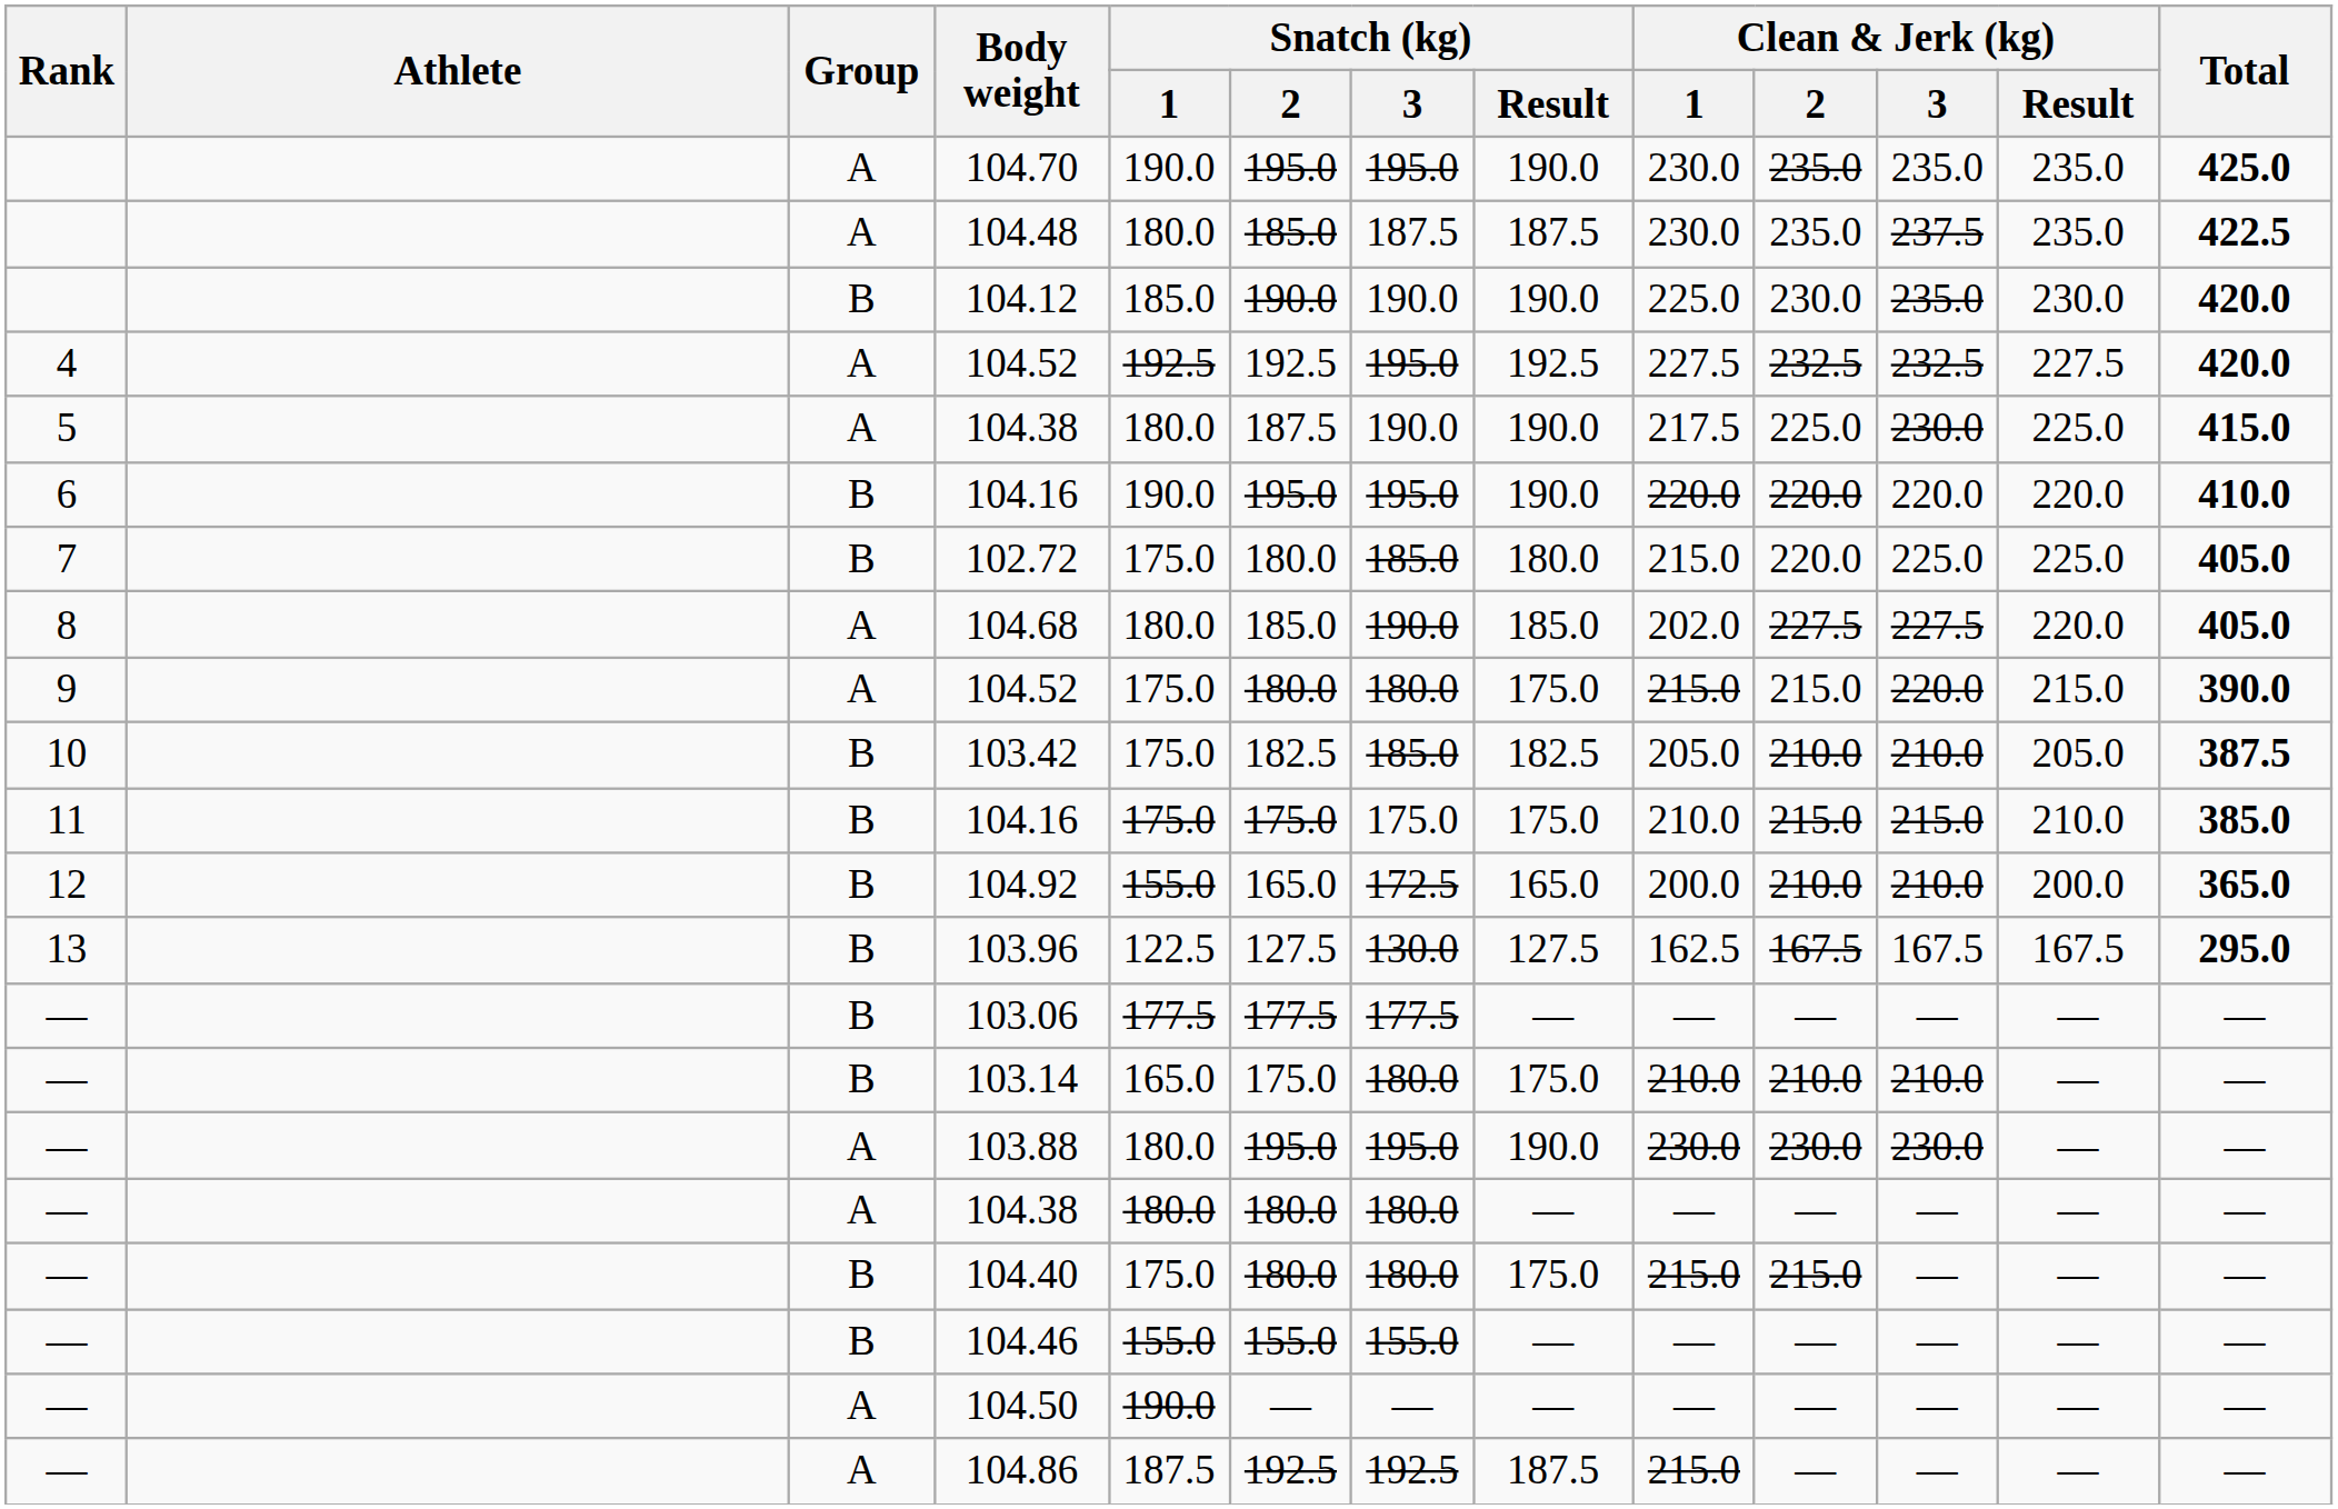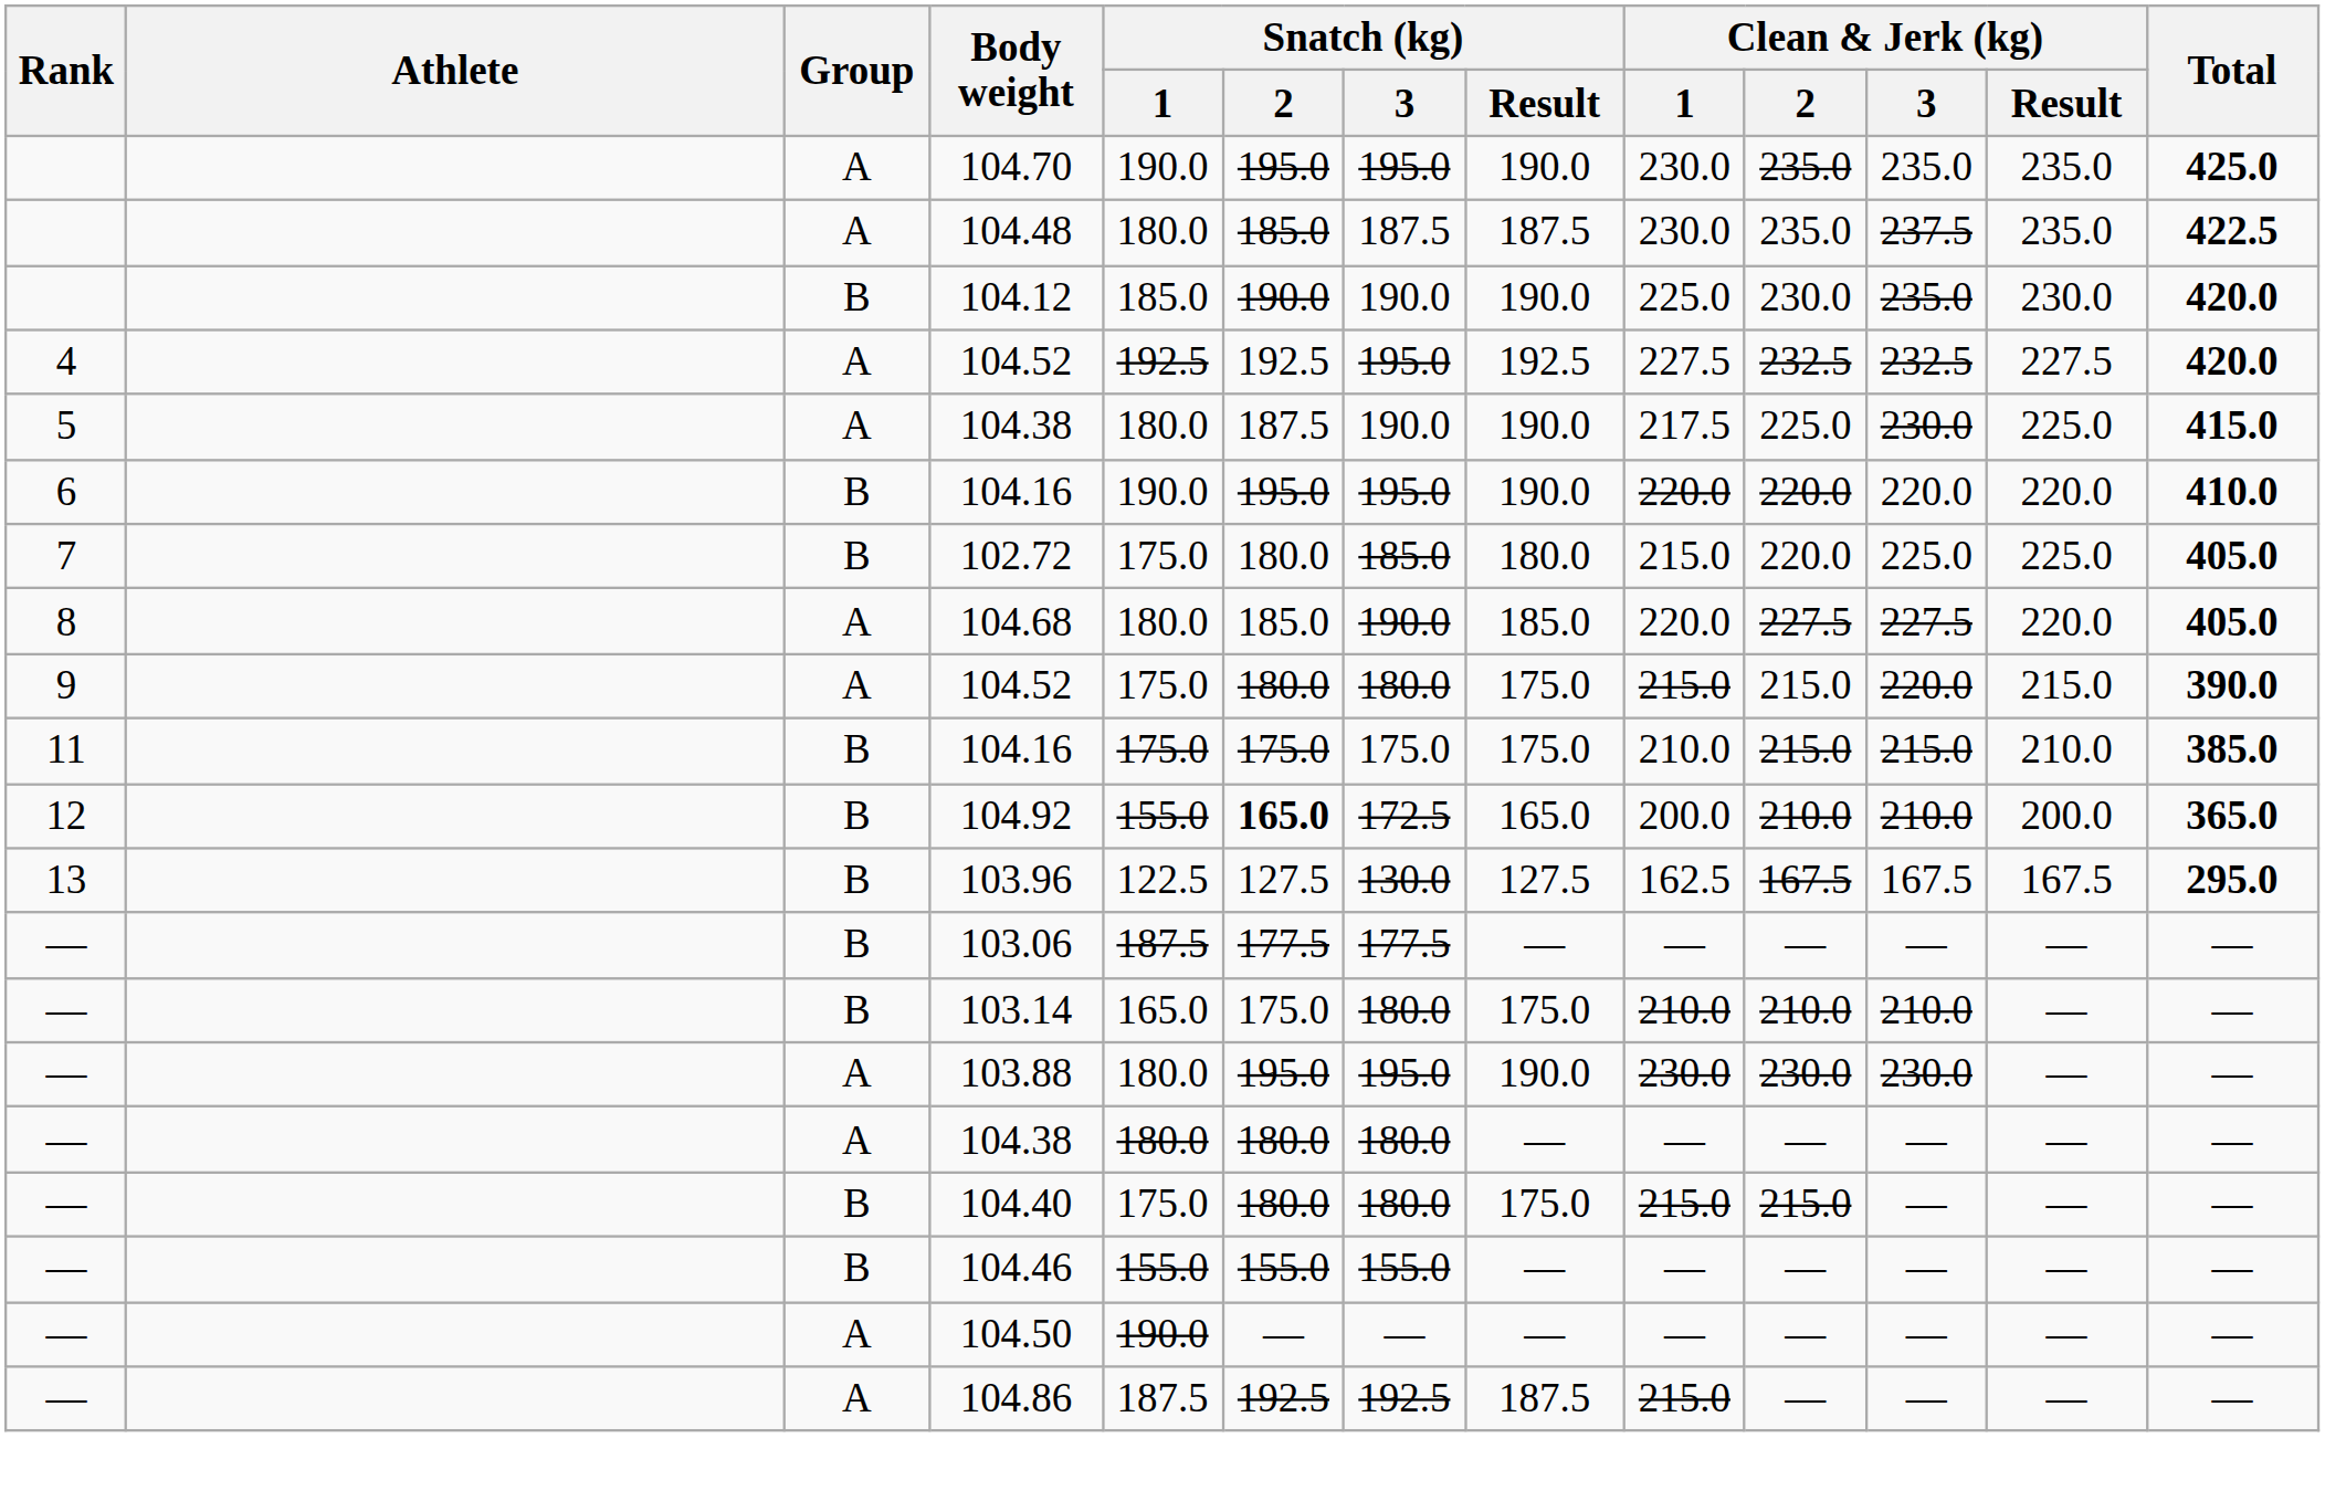 <table class = "wikitable" style="text-align:center;">
 <tr>
 <th rowspan=2 width=40>Rank</th>
 <th rowspan=2 width=250>Athlete</th>
 <th rowspan=2 width=50>Group</th>
 <th rowspan=2 width=60>Body weight</th>
 <th colspan=4>Snatch (kg)</th>
 <th colspan=4>Clean & Jerk (kg)</th>
 <th rowspan=2 width=60>Total</th>
 </tr>
 <tr>
 <th width=40>1</th>
 <th width=40>2</th>
 <th width=40>3</th>
 <th width=55>Result</th>
 <th width=40>1</th>
 <th width=40>2</th>
 <th width=40>3</th>
 <th width=55>Result</th>
 </tr>
 <tr>
 <td></td>
 <td align=left></td>
 <td>A</td>
 <td>104.70</td>
 <td>190.0</td>
 <td><s>195.0</s></td>
 <td><s>195.0</s></td>
 <td>190.0</td>
 <td>230.0</td>
 <td><s>235.0</s></td>
 <td>235.0</td>
 <td>235.0</td>
 <td><strong>425.0 </strong></td>
 </tr>
 <tr>
 <td></td>
 <td align=left></td>
 <td>A</td>
 <td>104.48</td>
 <td>180.0</td>
 <td><s>185.0</s></td>
 <td>187.5</td>
 <td>187.5</td>
 <td>230.0</td>
 <td>235.0</td>
 <td><s>237.5</s></td>
 <td>235.0</td>
 <td><strong>422.5 </strong></td>
 </tr>
 <tr>
 <td></td>
 <td align=left></td>
 <td>B</td>
 <td>104.12</td>
 <td>185.0</td>
 <td><s>190.0</s></td>
 <td>190.0</td>
 <td>190.0</td>
 <td>225.0</td>
 <td>230.0</td>
 <td><s>235.0</s></td>
 <td>230.0</td>
 <td><strong>420.0</strong></td>
 </tr>
 <tr>
 <td>4</td>
 <td align=left></td>
 <td>A</td>
 <td>104.52</td>
 <td><s>192.5</s></td>
 <td>192.5</td>
 <td><s>195.0</s></td>
 <td>192.5</td>
 <td>227.5</td>
 <td><s>232.5</s></td>
 <td><s>232.5</s></td>
 <td>227.5</td>
 <td><strong>420.0 </strong></td>
 </tr>
 <tr>
 <td>5</td>
 <td align=left></td>
 <td>A</td>
 <td>104.38</td>
 <td>180.0</td>
 <td>187.5</td>
 <td>190.0</td>
 <td>190.0</td>
 <td>217.5</td>
 <td>225.0</td>
 <td><s>230.0</s></td>
 <td>225.0</td>
 <td><strong>415.0 </strong></td>
 </tr>
 <tr>
 <td>6</td>
 <td align=left></td>
 <td>B</td>
 <td>104.16</td>
 <td>190.0</td>
 <td><s>195.0</s></td>
 <td><s>195.0</s></td>
 <td>190.0</td>
 <td><s>220.0</s></td>
 <td><s>220.0</s></td>
 <td>220.0</td>
 <td>220.0</td>
 <td><strong>410.0 </strong></td>
 </tr>
 <tr>
 <td>7</td>
 <td align=left></td>
 <td>B</td>
 <td>102.72</td>
 <td>175.0</td>
 <td>180.0</td>
 <td><s>185.0</s></td>
 <td>180.0</td>
 <td>215.0</td>
 <td>220.0</td>
 <td>225.0</td>
 <td>225.0</td>
 <td><strong>405.0 </strong></td>
 </tr>
 <tr>
 <td>8</td>
 <td align=left></td>
 <td>A</td>
 <td>104.68</td>
 <td>180.0</td>
 <td>185.0</td>
 <td><s>190.0</s></td>
 <td>185.0</td>
-<td>202.0</td>
+<td>220.0</td>
 <td><s>227.5</s></td>
 <td><s>227.5</s></td>
 <td>220.0</td>
 <td><strong>405.0 </strong></td>
 </tr>
 <tr>
 <td>9</td>
 <td align=left></td>
 <td>A</td>
 <td>104.52</td>
 <td>175.0</td>
 <td><s>180.0</s></td>
 <td><s>180.0</s></td>
 <td>175.0</td>
 <td><s>215.0</s></td>
 <td>215.0</td>
 <td><s>220.0</s></td>
 <td>215.0</td>
 <td><strong>390.0 </strong></td>
-</tr>
-<tr>
-<td>10</td>
-<td align=left></td>
-<td>B</td>
-<td>103.42</td>
-<td>175.0</td>
-<td>182.5</td>
-<td><s>185.0</s></td>
-<td>182.5</td>
-<td>205.0</td>
-<td><s>210.0</s></td>
-<td><s>210.0</s></td>
-<td>205.0</td>
-<td><strong>387.5 </strong></td>
 </tr>
 <tr>
 <td>11</td>
 <td align=left></td>
 <td>B</td>
 <td>104.16</td>
 <td><s>175.0</s></td>
 <td><s>175.0</s></td>
 <td>175.0</td>
 <td>175.0</td>
 <td>210.0</td>
 <td><s>215.0</s></td>
 <td><s>215.0</s></td>
 <td>210.0</td>
 <td><strong>385.0 </strong></td>
 </tr>
 <tr>
 <td>12</td>
 <td align=left></td>
 <td>B</td>
 <td>104.92</td>
 <td><s>155.0</s></td>
-<td>165.0</td>
+<td><strong>165.0</strong></td>
 <td><s>172.5</s></td>
 <td>165.0</td>
 <td>200.0</td>
 <td><s>210.0</s></td>
 <td><s>210.0</s></td>
 <td>200.0</td>
 <td><strong>365.0 </strong></td>
 </tr>
 <tr>
 <td>13</td>
 <td align=left></td>
 <td>B</td>
 <td>103.96</td>
 <td>122.5</td>
 <td>127.5</td>
 <td><s>130.0</s></td>
 <td>127.5</td>
 <td>162.5</td>
 <td><s>167.5</s></td>
 <td>167.5</td>
 <td>167.5</td>
 <td><strong>295.0 </strong></td>
 </tr>
 <tr>
 <td>—</td>
 <td align=left></td>
 <td>B</td>
 <td>103.06</td>
-<td><s>177.5</s></td>
+<td><s>187.5</s></td>
 <td><s>177.5</s></td>
 <td><s>177.5</s></td>
 <td>—</td>
 <td>—</td>
 <td>—</td>
 <td>—</td>
 <td>—</td>
 <td>—</td>
 </tr>
 <tr>
 <td>—</td>
 <td align=left></td>
 <td>B</td>
 <td>103.14</td>
 <td>165.0</td>
 <td>175.0</td>
 <td><s>180.0</s></td>
 <td>175.0</td>
 <td><s>210.0</s></td>
 <td><s>210.0</s></td>
 <td><s>210.0</s></td>
 <td>—</td>
 <td>—</td>
 </tr>
 <tr>
 <td>—</td>
 <td align=left></td>
 <td>A</td>
 <td>103.88</td>
 <td>180.0</td>
 <td><s>195.0</s></td>
 <td><s>195.0</s></td>
 <td>190.0</td>
 <td><s>230.0</s></td>
 <td><s>230.0</s></td>
 <td><s>230.0</s></td>
 <td>—</td>
 <td>—</td>
 </tr>
 <tr>
 <td>—</td>
 <td align=left></td>
 <td>A</td>
 <td>104.38</td>
 <td><s>180.0</s></td>
 <td><s>180.0</s></td>
 <td><s>180.0</s></td>
 <td>—</td>
 <td>—</td>
 <td>—</td>
 <td>—</td>
 <td>—</td>
 <td>—</td>
 </tr>
 <tr>
 <td>—</td>
 <td align=left></td>
 <td>B</td>
 <td>104.40</td>
 <td>175.0</td>
 <td><s>180.0</s></td>
 <td><s>180.0</s></td>
 <td>175.0</td>
 <td><s>215.0</s></td>
 <td><s>215.0</s></td>
 <td>—</td>
 <td>—</td>
 <td>—</td>
 </tr>
 <tr>
 <td>—</td>
 <td align=left></td>
 <td>B</td>
 <td>104.46</td>
 <td><s>155.0</s></td>
 <td><s>155.0</s></td>
 <td><s>155.0</s></td>
 <td>—</td>
 <td>—</td>
 <td>—</td>
 <td>—</td>
 <td>—</td>
 <td>—</td>
 </tr>
 <tr>
 <td>—</td>
 <td align=left></td>
 <td>A</td>
 <td>104.50</td>
 <td><s>190.0</s></td>
 <td>—</td>
 <td>—</td>
 <td>—</td>
 <td>—</td>
 <td>—</td>
 <td>—</td>
 <td>—</td>
 <td>—</td>
 </tr>
 <tr>
 <td>—</td>
 <td align=left></td>
 <td>A</td>
 <td>104.86</td>
 <td>187.5</td>
 <td><s>192.5</s></td>
 <td><s>192.5</s></td>
 <td>187.5</td>
 <td><s>215.0</s></td>
 <td>—</td>
 <td>—</td>
 <td>—</td>
 <td>—</td>
 </tr>
 </table>
